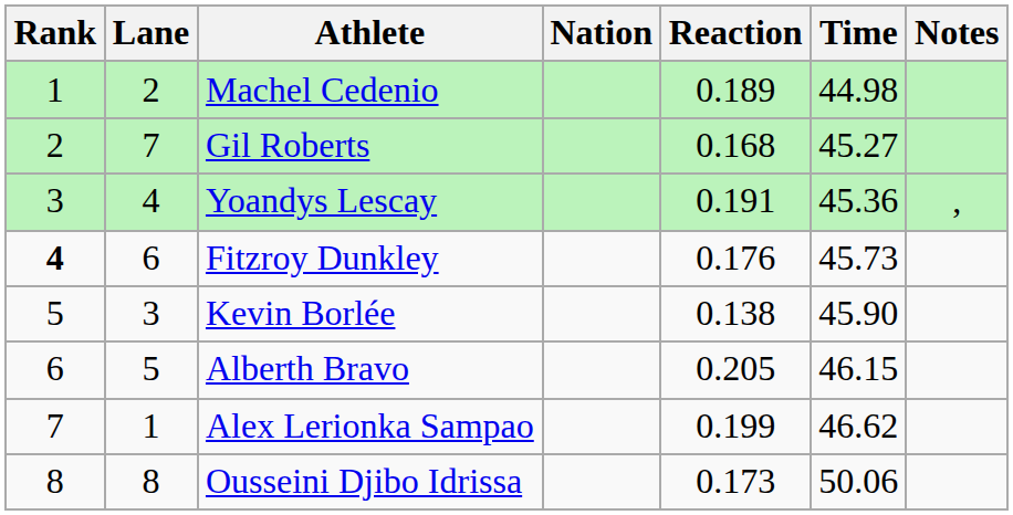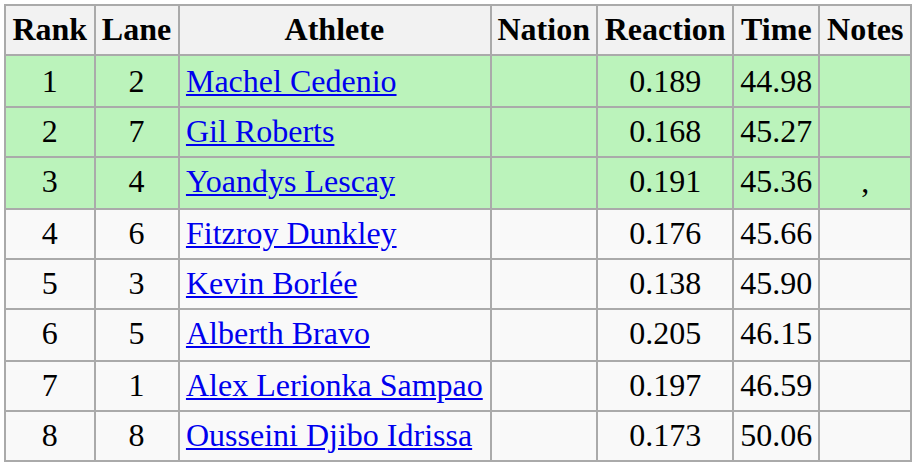 <table class="wikitable sortable" style="text-align:center">
 <tr>
 <th>Rank</th>
 <th>Lane</th>
 <th>Athlete</th>
 <th>Nation</th>
 <th>Reaction</th>
 <th>Time</th>
 <th>Notes</th>
 </tr>
 <tr bgcolor=bbf3bb>
 <td>1</td>
 <td>2</td>
 <td align=left><a href='#'>Machel Cedenio</a></td>
 <td align=left></td>
 <td>0.189</td>
 <td>44.98</td>
 <td></td>
 </tr>
 <tr bgcolor=bbf3bb>
 <td>2</td>
 <td>7</td>
 <td align=left><a href='#'>Gil Roberts</a></td>
 <td align=left></td>
 <td>0.168</td>
 <td>45.27</td>
 <td></td>
 </tr>
 <tr bgcolor=bbf3bb>
 <td>3</td>
 <td>4</td>
 <td align=left><a href='#'>Yoandys Lescay</a></td>
 <td align=left></td>
 <td>0.191</td>
 <td>45.36</td>
 <td>, </td>
 </tr>
 <tr>
-<td><strong>4</strong></td>
+<td>4</td>
 <td>6</td>
 <td align=left><a href='#'>Fitzroy Dunkley</a></td>
 <td align=left></td>
 <td>0.176</td>
-<td>45.73</td>
+<td>45.66</td>
 <td></td>
 </tr>
 <tr>
 <td>5</td>
 <td>3</td>
 <td align=left><a href='#'>Kevin Borlée</a></td>
 <td align=left></td>
 <td>0.138</td>
 <td>45.90</td>
 <td></td>
 </tr>
 <tr>
 <td>6</td>
 <td>5</td>
 <td align=left><a href='#'>Alberth Bravo</a></td>
 <td align=left></td>
 <td>0.205</td>
 <td>46.15</td>
 <td></td>
 </tr>
 <tr>
 <td>7</td>
 <td>1</td>
 <td align=left><a href='#'>Alex Lerionka Sampao</a></td>
 <td align=left></td>
-<td>0.199</td>
-<td>46.62</td>
+<td>0.197</td>
+<td>46.59</td>
 <td></td>
 </tr>
 <tr>
 <td>8</td>
 <td>8</td>
 <td align=left><a href='#'>Ousseini Djibo Idrissa</a></td>
 <td align=left></td>
 <td>0.173</td>
 <td>50.06</td>
 <td></td>
 </tr>
 </table>
